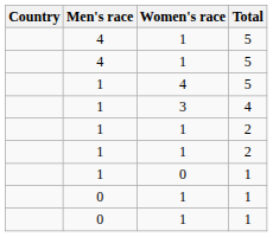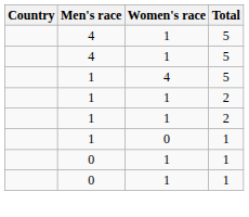 <table class="wikitable sortable" style="text-align:center">
 <tr>
 <th>Country</th>
 <th>Men's race</th>
 <th>Women's race</th>
 <th>Total</th>
 </tr>
 <tr>
 <td align=left></td>
 <td>4</td>
 <td>1</td>
 <td>5</td>
 </tr>
 <tr>
 <td align=left></td>
 <td>4</td>
 <td>1</td>
 <td>5</td>
 </tr>
 <tr>
 <td align=left></td>
 <td>1</td>
 <td>4</td>
 <td>5</td>
-</tr>
-<tr>
-<td align=left></td>
-<td>1</td>
-<td>3</td>
-<td>4</td>
 </tr>
 <tr>
 <td align=left></td>
 <td>1</td>
 <td>1</td>
 <td>2</td>
 </tr>
 <tr>
 <td align=left></td>
 <td>1</td>
 <td>1</td>
 <td>2</td>
 </tr>
 <tr>
 <td align=left></td>
 <td>1</td>
 <td>0</td>
 <td>1</td>
 </tr>
 <tr>
 <td align=left></td>
 <td>0</td>
 <td>1</td>
 <td>1</td>
 </tr>
 <tr>
 <td align=left></td>
 <td>0</td>
 <td>1</td>
 <td>1</td>
 </tr>
 </table>
